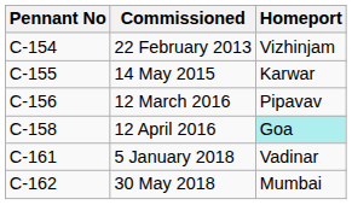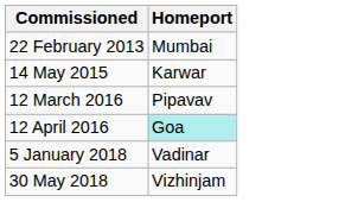 <table class="wikitable">
 <tr>
-<th>Pennant No</th>
 <th>Commissioned</th>
 <th>Homeport</th>
 </tr>
 <tr>
-<td>C-154</td>
 <td>22 February 2013</td>
-<td>Vizhinjam</td>
+<td>Mumbai</td>
 </tr>
 <tr>
-<td>C-155</td>
 <td>14 May 2015</td>
 <td>Karwar</td>
 </tr>
 <tr>
-<td>C-156</td>
 <td>12 March 2016</td>
 <td>Pipavav</td>
 </tr>
 <tr>
-<td>C-158</td>
 <td>12 April 2016</td>
 <td style="background: paleturquoise;">Goa</td>
 </tr>
 <tr>
-<td>C-161</td>
 <td>5 January 2018</td>
 <td>Vadinar</td>
 </tr>
 <tr>
-<td>C-162</td>
 <td>30 May 2018</td>
-<td>Mumbai</td>
+<td>Vizhinjam</td>
 </tr>
 </table>
